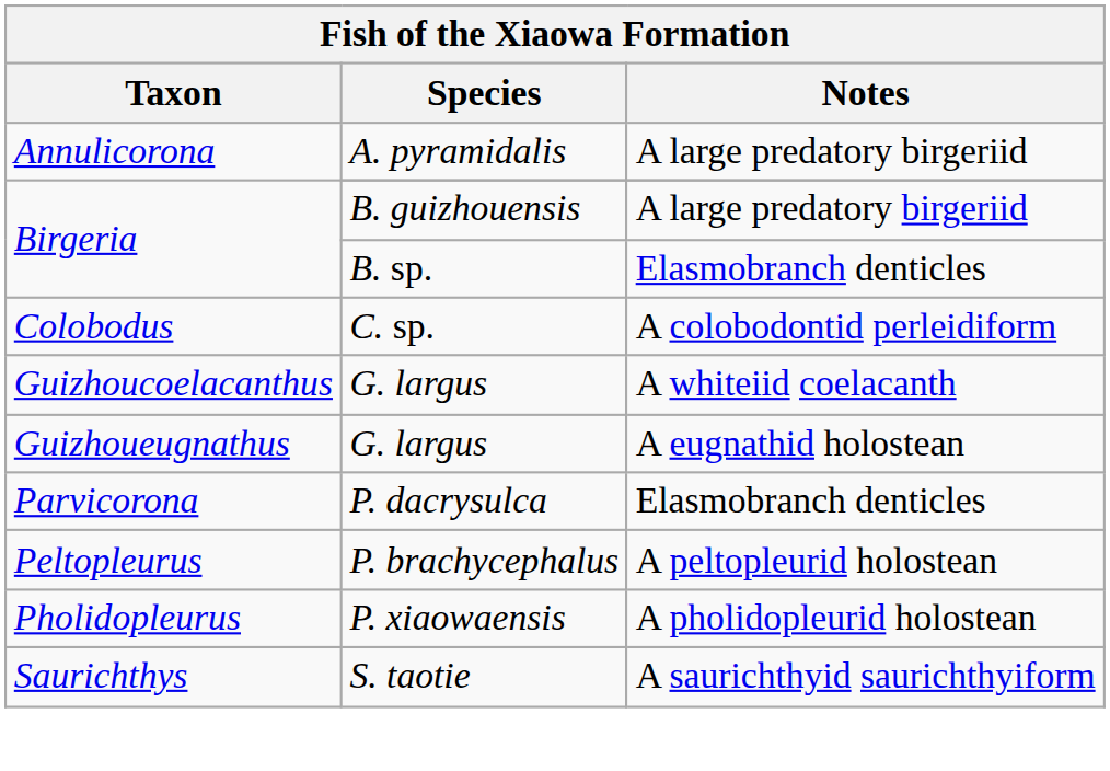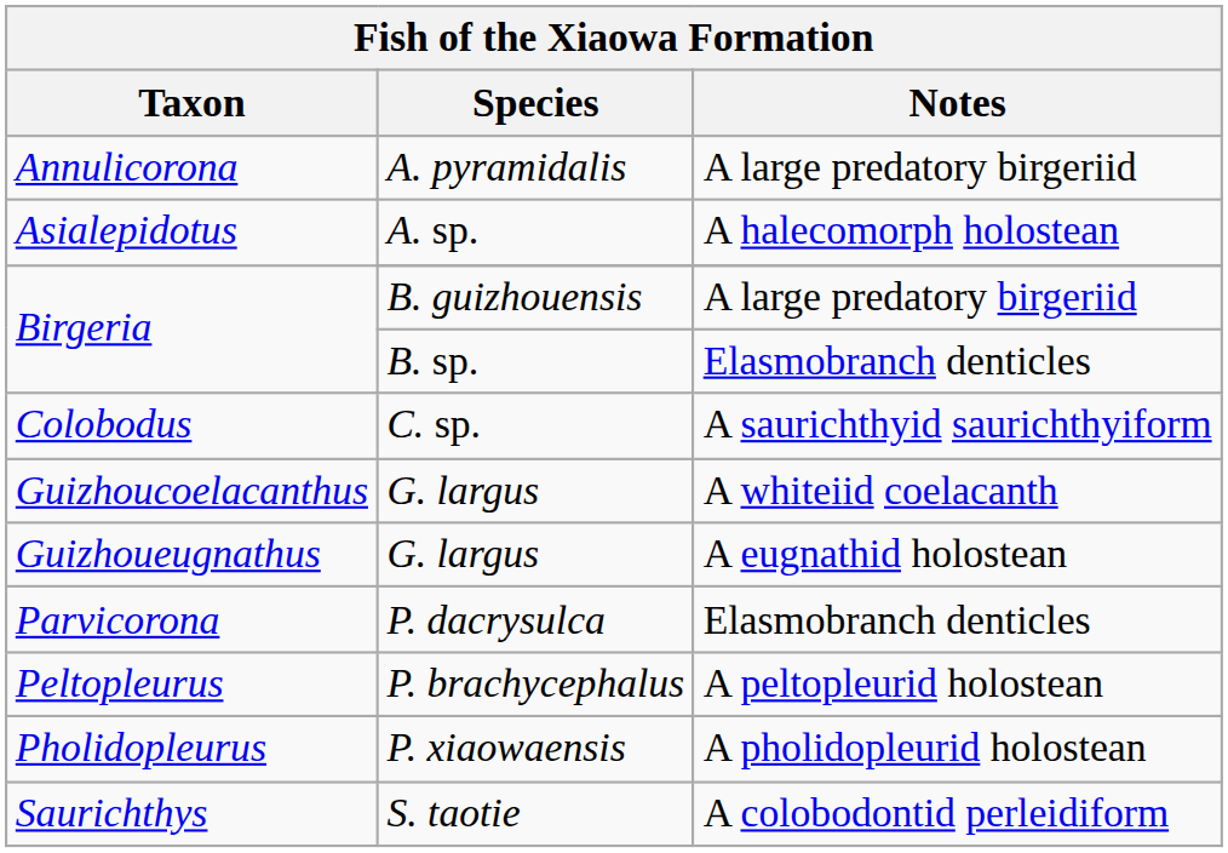 <table class="wikitable" align="center">
 <tr>
 <th colspan="3" align="center"><strong>Fish of the Xiaowa Formation</strong></th>
 </tr>
 <tr>
 <th>Taxon</th>
 <th>Species</th>
 <th>Notes</th>
 </tr>
 <tr>
 <td><em><a href='#'>Annulicorona</a></em></td>
 <td><em>A. pyramidalis</em></td>
 <td>A large predatory birgeriid</td>
 </tr>
 <tr>
+<td><em><a href='#'>Asialepidotus</a></em></td>
+<td><em>A.</em> sp.</td>
+<td>A <a href='#'>halecomorph</a> <a href='#'>holostean</a></td>
+</tr>
+<tr>
 <td rowspan="3"><em><a href='#'>Birgeria</a></em></td>
 </tr>
 <tr>
 <td><em>B. guizhouensis</em></td>
 <td>A large predatory <a href='#'>birgeriid</a></td>
 </tr>
 <tr>
 <td><em>B.</em> sp.</td>
 <td><a href='#'>Elasmobranch</a> denticles</td>
 </tr>
 <tr>
 <td><em><a href='#'>Colobodus</a></em></td>
 <td><em>C.</em> sp.</td>
-<td>A <a href='#'>colobodontid</a> <a href='#'>perleidiform</a></td>
+<td>A <a href='#'>saurichthyid</a> <a href='#'>saurichthyiform</a></td>
 </tr>
 <tr>
 <td><em><a href='#'>Guizhoucoelacanthus</a></em></td>
 <td><em>G. largus</em></td>
 <td>A <a href='#'>whiteiid</a> <a href='#'>coelacanth</a></td>
 </tr>
 <tr>
 <td><em><a href='#'>Guizhoueugnathus</a></em></td>
 <td><em>G. largus</em></td>
 <td>A <a href='#'>eugnathid</a> holostean</td>
 </tr>
 <tr>
 <td><em><a href='#'>Parvicorona</a></em></td>
 <td><em>P. dacrysulca</em></td>
 <td>Elasmobranch denticles</td>
 </tr>
 <tr>
 <td><em><a href='#'>Peltopleurus</a></em></td>
 <td><em>P. brachycephalus</em></td>
 <td>A <a href='#'>peltopleurid</a> holostean</td>
 </tr>
 <tr>
 <td><em><a href='#'>Pholidopleurus</a></em></td>
 <td><em>P. xiaowaensis</em></td>
 <td>A <a href='#'>pholidopleurid</a> holostean</td>
 </tr>
 <tr>
 <td><em><a href='#'>Saurichthys</a></em></td>
 <td><em>S. taotie</em></td>
-<td>A <a href='#'>saurichthyid</a> <a href='#'>saurichthyiform</a></td>
+<td>A <a href='#'>colobodontid</a> <a href='#'>perleidiform</a></td>
 </tr>
 </table>
